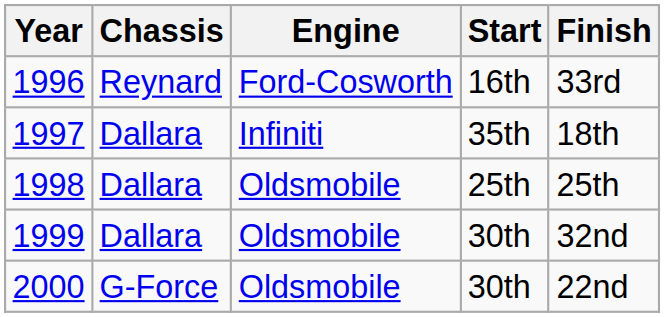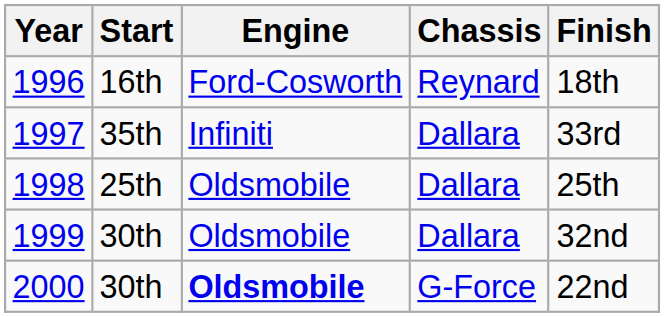 <table class="wikitable" style="font-size: 95%;">
 <tr>
 <th>Year</th>
+<th>Start</th>
+<th>Engine</th>
 <th>Chassis</th>
-<th>Engine</th>
-<th>Start</th>
 <th>Finish</th>
 </tr>
 <tr>
 <td><a href='#'>1996</a></td>
+<td>16th</td>
+<td><a href='#'>Ford-Cosworth</a></td>
 <td><a href='#'>Reynard</a></td>
-<td><a href='#'>Ford-Cosworth</a></td>
-<td>16th</td>
+<td>18th</td>
+</tr>
+<tr>
+<td><a href='#'>1997</a></td>
+<td>35th</td>
+<td><a href='#'>Infiniti</a></td>
+<td><a href='#'>Dallara</a></td>
 <td>33rd</td>
 </tr>
 <tr>
-<td><a href='#'>1997</a></td>
+<td><a href='#'>1998</a></td>
+<td>25th</td>
+<td><a href='#'>Oldsmobile</a></td>
 <td><a href='#'>Dallara</a></td>
-<td><a href='#'>Infiniti</a></td>
-<td>35th</td>
-<td>18th</td>
-</tr>
-<tr>
-<td><a href='#'>1998</a></td>
-<td><a href='#'>Dallara</a></td>
-<td><a href='#'>Oldsmobile</a></td>
-<td>25th</td>
 <td>25th</td>
 </tr>
 <tr>
 <td><a href='#'>1999</a></td>
+<td>30th</td>
+<td><a href='#'>Oldsmobile</a></td>
 <td><a href='#'>Dallara</a></td>
-<td><a href='#'>Oldsmobile</a></td>
-<td>30th</td>
 <td>32nd</td>
 </tr>
 <tr>
 <td><a href='#'>2000</a></td>
+<td>30th</td>
+<td><strong><a href='#'>Oldsmobile</a></strong></td>
 <td><a href='#'>G-Force</a></td>
-<td><a href='#'>Oldsmobile</a></td>
-<td>30th</td>
 <td>22nd</td>
 </tr>
 </table>
